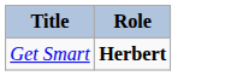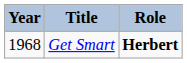 <table class="wikitable" style="font-size:95%;">
 <tr>
+<th style="background:#B0C4DE;">Year</th>
 <th style="background:#B0C4DE;">Title</th>
 <th style="background:#B0C4DE;">Role</th>
 </tr>
 <tr>
+<td>1968</td>
 <td><em><a href='#'>Get Smart</a></em></td>
 <td><strong>Herbert</strong></td>
 </tr>
 </table>
